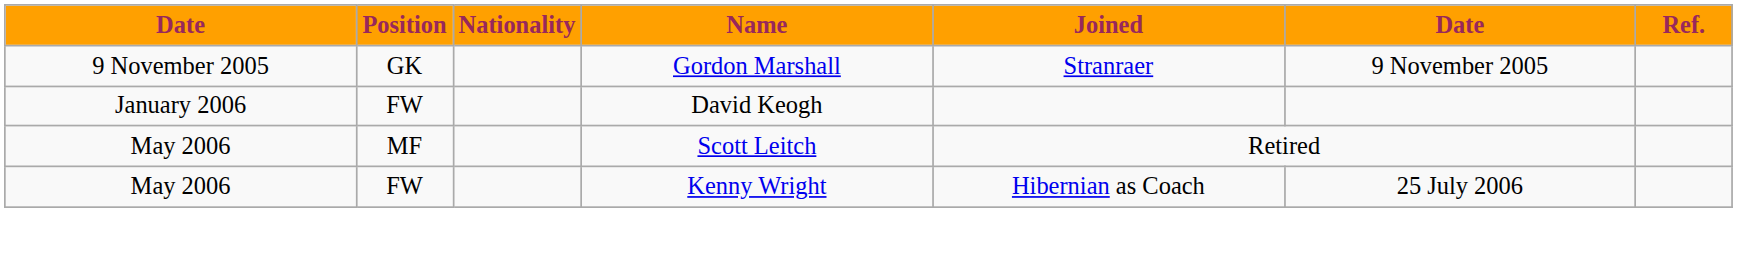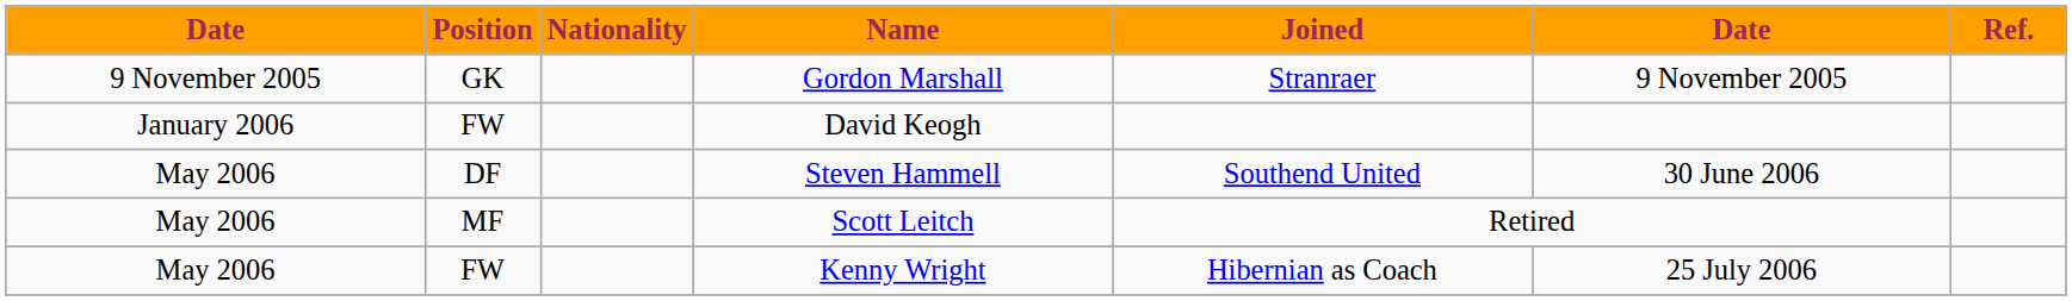 <table class="wikitable"  style="text-align:center; font-size:90%; ">
 <tr>
 <th style="background:#ffa000; color:#98285c; width:200px;">Date</th>
 <th style="background:#ffa000; color:#98285c; width:50px;">Position</th>
 <th style="background:#ffa000; color:#98285c; width:50px;">Nationality</th>
 <th style="background:#ffa000; color:#98285c; width:200px;">Name</th>
 <th style="background:#ffa000; color:#98285c; width:200px;">Joined</th>
 <th style="background:#ffa000; color:#98285c; width:200px;">Date</th>
 <th style="background:#ffa000; color:#98285c; width:50px;">Ref.</th>
 </tr>
 <tr>
 <td>9 November 2005</td>
 <td>GK</td>
 <td></td>
 <td><a href='#'>Gordon Marshall</a></td>
 <td><a href='#'>Stranraer</a></td>
 <td>9 November 2005</td>
 <td></td>
 </tr>
 <tr>
 <td>January 2006</td>
 <td>FW</td>
 <td></td>
 <td>David Keogh</td>
 <td></td>
 <td></td>
 <td></td>
 </tr>
 <tr>
 <td>May 2006</td>
+<td>DF</td>
+<td></td>
+<td><a href='#'>Steven Hammell</a></td>
+<td><a href='#'>Southend United</a></td>
+<td>30 June 2006</td>
+<td></td>
+</tr>
+<tr>
+<td>May 2006</td>
 <td>MF</td>
 <td></td>
 <td><a href='#'>Scott Leitch</a></td>
 <td colspan="2">Retired</td>
 <td></td>
 </tr>
 <tr>
 <td>May 2006</td>
 <td>FW</td>
 <td></td>
 <td><a href='#'>Kenny Wright</a></td>
 <td><a href='#'>Hibernian</a> as Coach</td>
 <td>25 July 2006</td>
 <td></td>
 </tr>
 </table>
